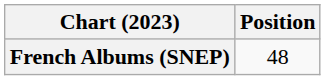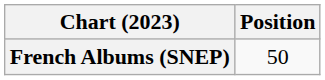 <table class="wikitable plainrowheaders" style="text-align:center">
 <tr>
 <th scope="col">Chart (2023)</th>
 <th scope="col">Position</th>
 </tr>
 <tr>
 <th scope="row">French Albums (SNEP)</th>
-<td>48</td>
+<td>50</td>
 </tr>
 </table>
